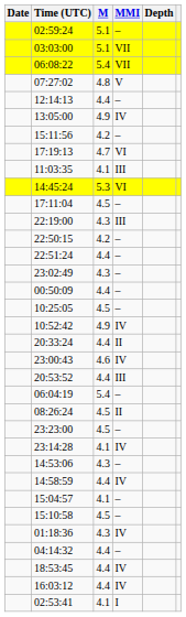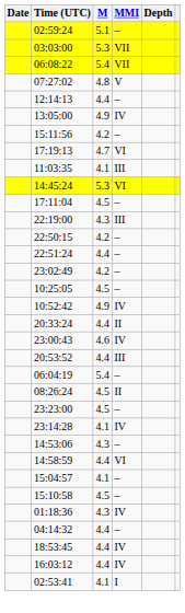 <table class="wikitable sortable">
 <tr>
 <th scope="col">Date</th>
 <th scope="col">Time (UTC)</th>
 <th scope="col"><a href='#'>M</a></th>
 <th scope="col"><a href='#'>MMI</a></th>
 <th scope="col">Depth</th>
 <th scope="col" class="unsortable"></th>
 </tr>
 <tr bgcolor="FFFF00">
 <td></td>
 <td>02:59:24</td>
 <td>5.1</td>
 <td>–</td>
 <td></td>
 <td></td>
 </tr>
 <tr bgcolor="FFFF00">
 <td></td>
 <td>03:03:00</td>
-<td>5.1</td>
+<td>5.3</td>
 <td> VII</td>
 <td></td>
 <td></td>
 </tr>
 <tr bgcolor="FFFF00">
 <td></td>
 <td>06:08:22</td>
 <td>5.4</td>
 <td> VII</td>
 <td></td>
 <td></td>
 </tr>
 <tr>
 <td></td>
 <td>07:27:02</td>
 <td>4.8</td>
 <td> V</td>
 <td></td>
 <td></td>
 </tr>
 <tr>
 <td></td>
 <td>12:14:13</td>
 <td>4.4</td>
 <td>–</td>
 <td></td>
 <td></td>
 </tr>
 <tr>
 <td></td>
 <td>13:05:00</td>
 <td>4.9</td>
 <td> IV</td>
 <td></td>
 <td></td>
 </tr>
 <tr>
 <td></td>
 <td>15:11:56</td>
 <td>4.2</td>
 <td>–</td>
 <td></td>
 <td></td>
 </tr>
 <tr>
 <td></td>
 <td>17:19:13</td>
 <td>4.7</td>
 <td> VI</td>
 <td></td>
 <td></td>
 </tr>
 <tr>
 <td></td>
 <td>11:03:35</td>
 <td>4.1</td>
 <td> III</td>
 <td></td>
 <td></td>
 </tr>
 <tr bgcolor="FFFF00">
 <td></td>
 <td>14:45:24</td>
 <td>5.3</td>
 <td> VI</td>
 <td></td>
 <td></td>
 </tr>
 <tr>
 <td></td>
 <td>17:11:04</td>
 <td>4.5</td>
 <td>–</td>
 <td></td>
 <td></td>
 </tr>
 <tr>
 <td></td>
 <td>22:19:00</td>
 <td>4.3</td>
 <td>III</td>
 <td></td>
 <td></td>
 </tr>
 <tr>
 <td></td>
 <td>22:50:15</td>
 <td>4.2</td>
 <td>–</td>
 <td></td>
 <td></td>
 </tr>
 <tr>
 <td></td>
 <td>22:51:24</td>
 <td>4.4</td>
 <td>–</td>
 <td></td>
 <td></td>
 </tr>
 <tr>
 <td></td>
 <td>23:02:49</td>
-<td>4.3</td>
-<td>–</td>
-<td></td>
-<td></td>
-</tr>
-<tr>
-<td></td>
-<td>00:50:09</td>
-<td>4.4</td>
+<td>4.2</td>
 <td>–</td>
 <td></td>
 <td></td>
 </tr>
 <tr>
 <td></td>
 <td>10:25:05</td>
 <td>4.5</td>
 <td>–</td>
 <td></td>
 <td></td>
 </tr>
 <tr>
 <td></td>
 <td>10:52:42</td>
 <td>4.9</td>
 <td> IV</td>
 <td></td>
 <td></td>
 </tr>
 <tr>
 <td></td>
 <td>20:33:24</td>
 <td>4.4</td>
 <td> II</td>
 <td></td>
 <td></td>
 </tr>
 <tr>
 <td></td>
 <td>23:00:43</td>
 <td>4.6</td>
 <td> IV</td>
 <td></td>
 <td></td>
 </tr>
 <tr>
 <td></td>
 <td>20:53:52</td>
 <td>4.4</td>
 <td> III</td>
 <td></td>
 <td></td>
 </tr>
 <tr>
 <td></td>
 <td>06:04:19</td>
 <td>5.4</td>
 <td>–</td>
 <td></td>
 <td></td>
 </tr>
 <tr>
 <td></td>
 <td>08:26:24</td>
 <td>4.5</td>
 <td> II</td>
 <td></td>
 <td></td>
 </tr>
 <tr>
 <td></td>
 <td>23:23:00</td>
 <td>4.5</td>
 <td>–</td>
 <td></td>
 <td></td>
 </tr>
 <tr>
 <td></td>
 <td>23:14:28</td>
 <td>4.1</td>
 <td> IV</td>
 <td></td>
 <td></td>
 </tr>
 <tr>
 <td></td>
 <td>14:53:06</td>
 <td>4.3</td>
 <td>–</td>
 <td></td>
 <td></td>
 </tr>
 <tr>
 <td></td>
 <td>14:58:59</td>
 <td>4.4</td>
-<td> IV</td>
+<td> VI</td>
 <td></td>
 <td></td>
 </tr>
 <tr>
 <td></td>
 <td>15:04:57</td>
 <td>4.1</td>
 <td>–</td>
 <td></td>
 <td></td>
 </tr>
 <tr>
 <td></td>
 <td>15:10:58</td>
 <td>4.5</td>
 <td>–</td>
 <td></td>
 <td></td>
 </tr>
 <tr>
 <td></td>
 <td>01:18:36</td>
 <td>4.3</td>
 <td> IV</td>
 <td></td>
 <td></td>
 </tr>
 <tr>
 <td></td>
 <td>04:14:32</td>
 <td>4.4</td>
 <td>–</td>
 <td></td>
 <td></td>
 </tr>
 <tr>
 <td></td>
 <td>18:53:45</td>
 <td>4.4</td>
 <td> IV</td>
 <td></td>
 <td></td>
 </tr>
 <tr>
 <td></td>
 <td>16:03:12</td>
 <td>4.4</td>
 <td> IV</td>
 <td></td>
 <td></td>
 </tr>
 <tr>
 <td></td>
 <td>02:53:41</td>
 <td>4.1</td>
 <td> I</td>
 <td></td>
 <td></td>
 </tr>
 </table>
